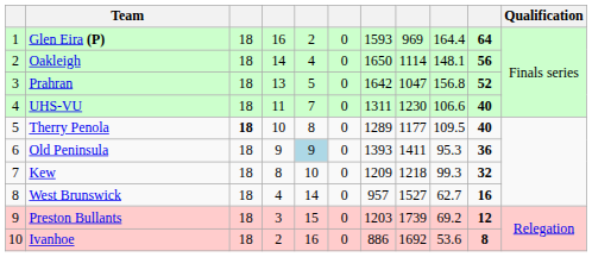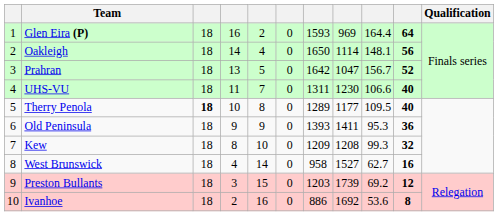 <table class="wikitable" style="text-align:center; margin-bottom:0">
 <tr>
 <th style="width:10px"></th>
 <th style="width:35%;">Team</th>
 <th style="width:30px;"></th>
 <th style="width:30px;"></th>
 <th style="width:30px;"></th>
 <th style="width:30px;"></th>
 <th style="width:30px;"></th>
 <th style="width:30px;"></th>
 <th style="width:30px;"></th>
 <th style="width:30px;"></th>
 <th>Qualification</th>
 </tr>
 <tr style="background:#ccffcc;">
 <td>1</td>
 <td style="text-align:left;"><a href='#'>Glen Eira</a> <strong>(P)</strong></td>
 <td>18</td>
 <td>16</td>
 <td>2</td>
 <td>0</td>
 <td>1593</td>
 <td>969</td>
 <td>164.4</td>
 <td><strong>64</strong></td>
 <td rowspan=4>Finals series</td>
 </tr>
 <tr style="background:#ccffcc;">
 <td>2</td>
 <td style="text-align:left;"><a href='#'>Oakleigh</a></td>
 <td>18</td>
 <td>14</td>
 <td>4</td>
 <td>0</td>
 <td>1650</td>
 <td>1114</td>
 <td>148.1</td>
 <td><strong>56</strong></td>
 </tr>
 <tr style="background:#ccffcc;">
 <td>3</td>
 <td style="text-align:left;"><a href='#'>Prahran</a></td>
 <td>18</td>
 <td>13</td>
 <td>5</td>
 <td>0</td>
 <td>1642</td>
 <td>1047</td>
-<td>156.8</td>
+<td>156.7</td>
 <td><strong>52</strong></td>
 </tr>
 <tr style="background:#ccffcc;">
 <td>4</td>
 <td style="text-align:left;"><a href='#'>UHS-VU</a></td>
 <td>18</td>
 <td>11</td>
 <td>7</td>
 <td>0</td>
 <td>1311</td>
 <td>1230</td>
 <td>106.6</td>
 <td><strong>40</strong></td>
 </tr>
 <tr>
 <td>5</td>
 <td style="text-align:left;"><a href='#'>Therry Penola</a></td>
 <td><strong>18</strong></td>
 <td>10</td>
 <td>8</td>
 <td>0</td>
 <td>1289</td>
 <td>1177</td>
 <td>109.5</td>
 <td><strong>40</strong></td>
 </tr>
 <tr>
 <td>6</td>
 <td style="text-align:left;"><a href='#'>Old Peninsula</a></td>
 <td>18</td>
 <td>9</td>
-<td style="background: lightblue;">9</td>
+<td>9</td>
 <td>0</td>
 <td>1393</td>
 <td>1411</td>
 <td>95.3</td>
 <td><strong>36</strong></td>
 </tr>
 <tr>
 <td>7</td>
 <td style="text-align:left;"><a href='#'>Kew</a></td>
 <td>18</td>
 <td>8</td>
 <td>10</td>
 <td>0</td>
 <td>1209</td>
-<td>1218</td>
+<td>1208</td>
 <td>99.3</td>
 <td><strong>32</strong></td>
 </tr>
 <tr>
 <td>8</td>
 <td style="text-align:left;"><a href='#'>West Brunswick</a></td>
 <td>18</td>
 <td>4</td>
 <td>14</td>
 <td>0</td>
-<td>957</td>
+<td>958</td>
 <td>1527</td>
 <td>62.7</td>
 <td><strong>16</strong></td>
 </tr>
 <tr style="background:#FFCCCC;">
 <td>9</td>
 <td style="text-align:left;"><a href='#'>Preston Bullants</a></td>
 <td>18</td>
 <td>3</td>
 <td>15</td>
 <td>0</td>
 <td>1203</td>
 <td>1739</td>
 <td>69.2</td>
 <td><strong>12</strong></td>
 <td rowspan=2><a href='#'>Relegation</a></td>
 </tr>
 <tr style="background:#FFCCCC;">
 <td>10</td>
 <td style="text-align:left;"><a href='#'>Ivanhoe</a></td>
 <td>18</td>
 <td>2</td>
 <td>16</td>
 <td>0</td>
 <td>886</td>
 <td>1692</td>
 <td>53.6</td>
 <td><strong>8</strong></td>
 </tr>
 </table>
